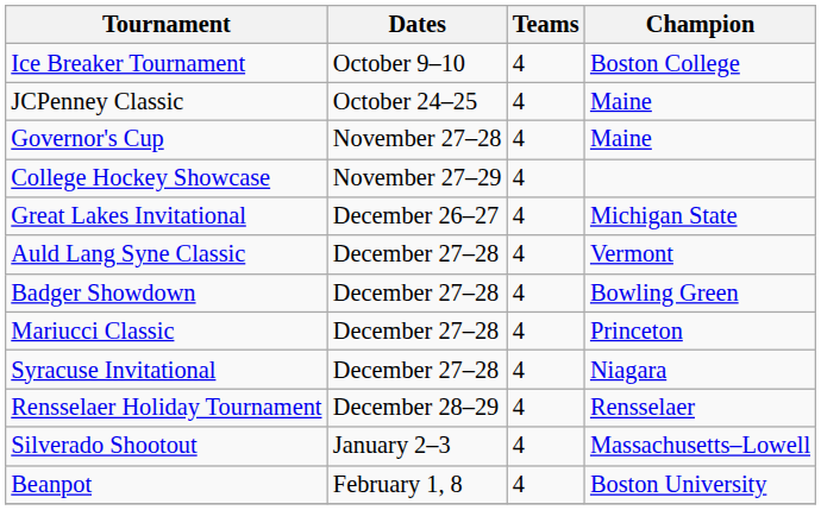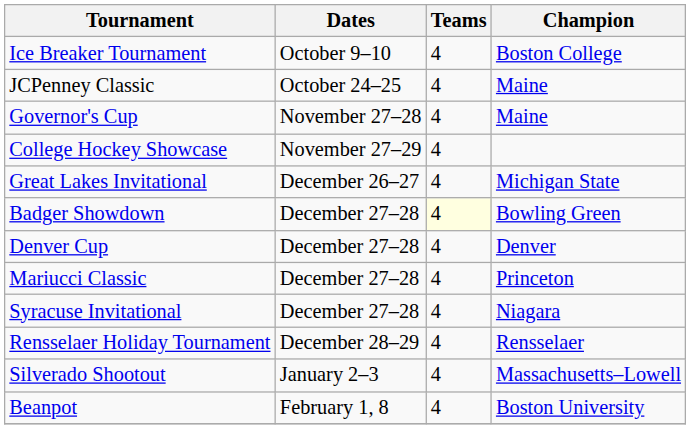 <table class="wikitable">
 <tr>
 <th>Tournament</th>
 <th>Dates</th>
 <th>Teams</th>
 <th>Champion</th>
 </tr>
 <tr>
 <td><a href='#'>Ice Breaker Tournament</a></td>
 <td>October 9–10</td>
 <td>4</td>
 <td><a href='#'>Boston College</a></td>
 </tr>
 <tr>
 <td>JCPenney Classic</td>
 <td>October 24–25</td>
 <td>4</td>
 <td><a href='#'>Maine</a></td>
 </tr>
 <tr>
 <td><a href='#'>Governor's Cup</a></td>
 <td>November 27–28</td>
 <td>4</td>
 <td><a href='#'>Maine</a></td>
 </tr>
 <tr>
 <td><a href='#'>College Hockey Showcase</a></td>
 <td>November 27–29</td>
 <td>4</td>
 <td></td>
 </tr>
 <tr>
 <td><a href='#'>Great Lakes Invitational</a></td>
 <td>December 26–27</td>
 <td>4</td>
 <td><a href='#'>Michigan State</a></td>
 </tr>
 <tr>
-<td><a href='#'>Auld Lang Syne Classic</a></td>
+<td><a href='#'>Badger Showdown</a></td>
+<td>December 27–28</td>
+<td style="background: lightyellow;">4</td>
+<td><a href='#'>Bowling Green</a></td>
+</tr>
+<tr>
+<td><a href='#'>Denver Cup</a></td>
 <td>December 27–28</td>
 <td>4</td>
-<td><a href='#'>Vermont</a></td>
-</tr>
-<tr>
-<td><a href='#'>Badger Showdown</a></td>
-<td>December 27–28</td>
-<td>4</td>
-<td><a href='#'>Bowling Green</a></td>
+<td><a href='#'>Denver</a></td>
 </tr>
 <tr>
 <td><a href='#'>Mariucci Classic</a></td>
 <td>December 27–28</td>
 <td>4</td>
 <td><a href='#'>Princeton</a></td>
 </tr>
 <tr>
 <td><a href='#'>Syracuse Invitational</a></td>
 <td>December 27–28</td>
 <td>4</td>
 <td><a href='#'>Niagara</a></td>
 </tr>
 <tr>
 <td><a href='#'>Rensselaer Holiday Tournament</a></td>
 <td>December 28–29</td>
 <td>4</td>
 <td><a href='#'>Rensselaer</a></td>
 </tr>
 <tr>
 <td><a href='#'>Silverado Shootout</a></td>
 <td>January 2–3</td>
 <td>4</td>
 <td><a href='#'>Massachusetts–Lowell</a></td>
 </tr>
 <tr>
 <td><a href='#'>Beanpot</a></td>
 <td>February 1, 8</td>
 <td>4</td>
 <td><a href='#'>Boston University</a></td>
 </tr>
 <tr>
 </tr>
 </table>
